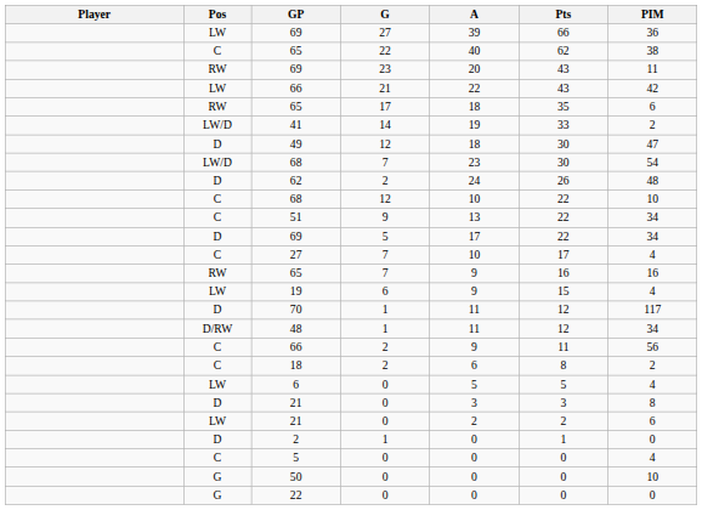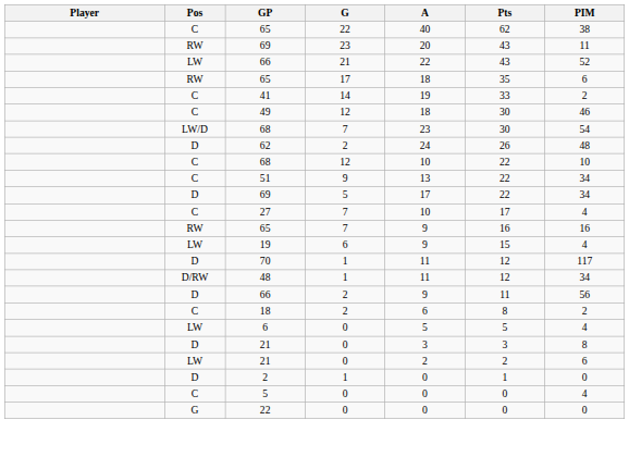 <table class="wikitable sortable" width="60%">
 <tr ALIGN="center">
 <th bgcolor="#DDDDFF" width="10%">Player</th>
 <th bgcolor="#DDDDFF" width="3%" title="Position">Pos</th>
 <th bgcolor="#DDDDFF" width="5%" title="Games played">GP</th>
 <th bgcolor="#DDDDFF" width="5%" title="Goals">G</th>
 <th bgcolor="#DDDDFF" width="5%" title="Assists">A</th>
 <th bgcolor="#DDDDFF" width="5%" title="Points">Pts</th>
 <th bgcolor="#DDDDFF" width="5%" title="Penalties in Minutes">PIM</th>
-</tr>
-<tr align="center">
-<td align="right"></td>
-<td>LW</td>
-<td>69</td>
-<td>27</td>
-<td>39</td>
-<td>66</td>
-<td>36</td>
 </tr>
 <tr align="center">
 <td align="right"></td>
 <td>C</td>
 <td>65</td>
 <td>22</td>
 <td>40</td>
 <td>62</td>
 <td>38</td>
 </tr>
 <tr align="center">
 <td align="right"></td>
 <td>RW</td>
 <td>69</td>
 <td>23</td>
 <td>20</td>
 <td>43</td>
 <td>11</td>
 </tr>
 <tr align="center">
 <td align="right"></td>
 <td>LW</td>
 <td>66</td>
 <td>21</td>
 <td>22</td>
 <td>43</td>
-<td>42</td>
+<td>52</td>
 </tr>
 <tr align="center">
 <td align="right"></td>
 <td>RW</td>
 <td>65</td>
 <td>17</td>
 <td>18</td>
 <td>35</td>
 <td>6</td>
 </tr>
 <tr align="center">
 <td align="right"></td>
-<td>LW/D</td>
+<td>C</td>
 <td>41</td>
 <td>14</td>
 <td>19</td>
 <td>33</td>
 <td>2</td>
 </tr>
 <tr align="center">
 <td align="right"></td>
-<td>D</td>
+<td>C</td>
 <td>49</td>
 <td>12</td>
 <td>18</td>
 <td>30</td>
-<td>47</td>
+<td>46</td>
 </tr>
 <tr align="center">
 <td align="right"></td>
 <td>LW/D</td>
 <td>68</td>
 <td>7</td>
 <td>23</td>
 <td>30</td>
 <td>54</td>
 </tr>
 <tr align="center">
 <td align="right"></td>
 <td>D</td>
 <td>62</td>
 <td>2</td>
 <td>24</td>
 <td>26</td>
 <td>48</td>
 </tr>
 <tr align="center">
 <td align="right"></td>
 <td>C</td>
 <td>68</td>
 <td>12</td>
 <td>10</td>
 <td>22</td>
 <td>10</td>
 </tr>
 <tr align="center">
 <td align="right"></td>
 <td>C</td>
 <td>51</td>
 <td>9</td>
 <td>13</td>
 <td>22</td>
 <td>34</td>
 </tr>
 <tr align="center">
 <td align="right"></td>
 <td>D</td>
 <td>69</td>
 <td>5</td>
 <td>17</td>
 <td>22</td>
 <td>34</td>
 </tr>
 <tr align="center">
 <td align="right"></td>
 <td>C</td>
 <td>27</td>
 <td>7</td>
 <td>10</td>
 <td>17</td>
 <td>4</td>
 </tr>
 <tr align="center">
 <td align="right"></td>
 <td>RW</td>
 <td>65</td>
 <td>7</td>
 <td>9</td>
 <td>16</td>
 <td>16</td>
 </tr>
 <tr align="center">
 <td align="right"></td>
 <td>LW</td>
 <td>19</td>
 <td>6</td>
 <td>9</td>
 <td>15</td>
 <td>4</td>
 </tr>
 <tr align="center">
 <td align="right"></td>
 <td>D</td>
 <td>70</td>
 <td>1</td>
 <td>11</td>
 <td>12</td>
 <td>117</td>
 </tr>
 <tr align="center">
 <td align="right"></td>
 <td>D/RW</td>
 <td>48</td>
 <td>1</td>
 <td>11</td>
 <td>12</td>
 <td>34</td>
 </tr>
 <tr align="center">
 <td align="right"></td>
-<td>C</td>
+<td>D</td>
 <td>66</td>
 <td>2</td>
 <td>9</td>
 <td>11</td>
 <td>56</td>
 </tr>
 <tr align="center">
 <td align="right"></td>
 <td>C</td>
 <td>18</td>
 <td>2</td>
 <td>6</td>
 <td>8</td>
 <td>2</td>
 </tr>
 <tr align="center">
 <td align="right"></td>
 <td>LW</td>
 <td>6</td>
 <td>0</td>
 <td>5</td>
 <td>5</td>
 <td>4</td>
 </tr>
 <tr align="center">
 <td align="right"></td>
 <td>D</td>
 <td>21</td>
 <td>0</td>
 <td>3</td>
 <td>3</td>
 <td>8</td>
 </tr>
 <tr align="center">
 <td align="right"></td>
 <td>LW</td>
 <td>21</td>
 <td>0</td>
 <td>2</td>
 <td>2</td>
 <td>6</td>
 </tr>
 <tr align="center">
 <td align="right"></td>
 <td>D</td>
 <td>2</td>
 <td>1</td>
 <td>0</td>
 <td>1</td>
 <td>0</td>
 </tr>
 <tr align="center">
 <td align="right"></td>
 <td>C</td>
 <td>5</td>
 <td>0</td>
 <td>0</td>
 <td>0</td>
 <td>4</td>
 </tr>
 <tr align="center">
 <td align="right"></td>
 <td>G</td>
-<td>50</td>
-<td>0</td>
-<td>0</td>
-<td>0</td>
-<td>10</td>
-</tr>
-<tr align="center">
-<td align="right"></td>
-<td>G</td>
 <td>22</td>
 <td>0</td>
 <td>0</td>
 <td>0</td>
 <td>0</td>
 </tr>
 </table>
